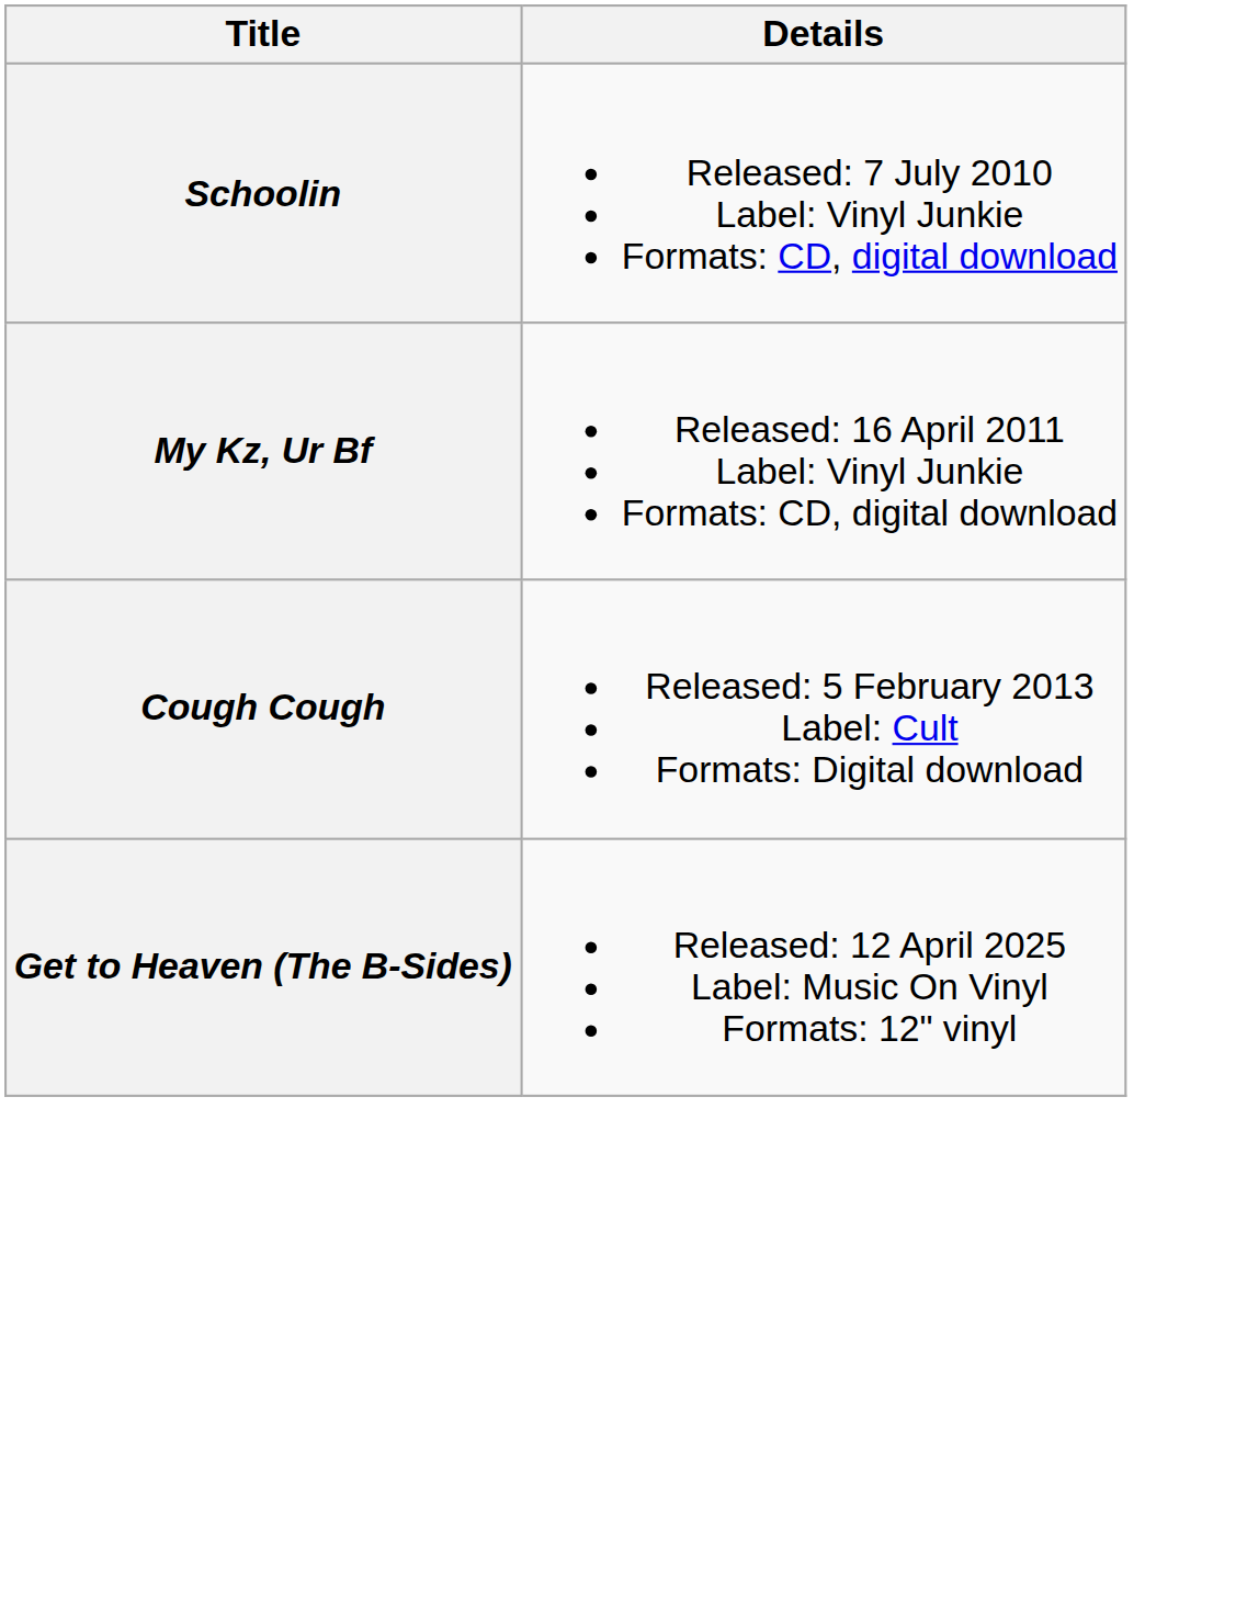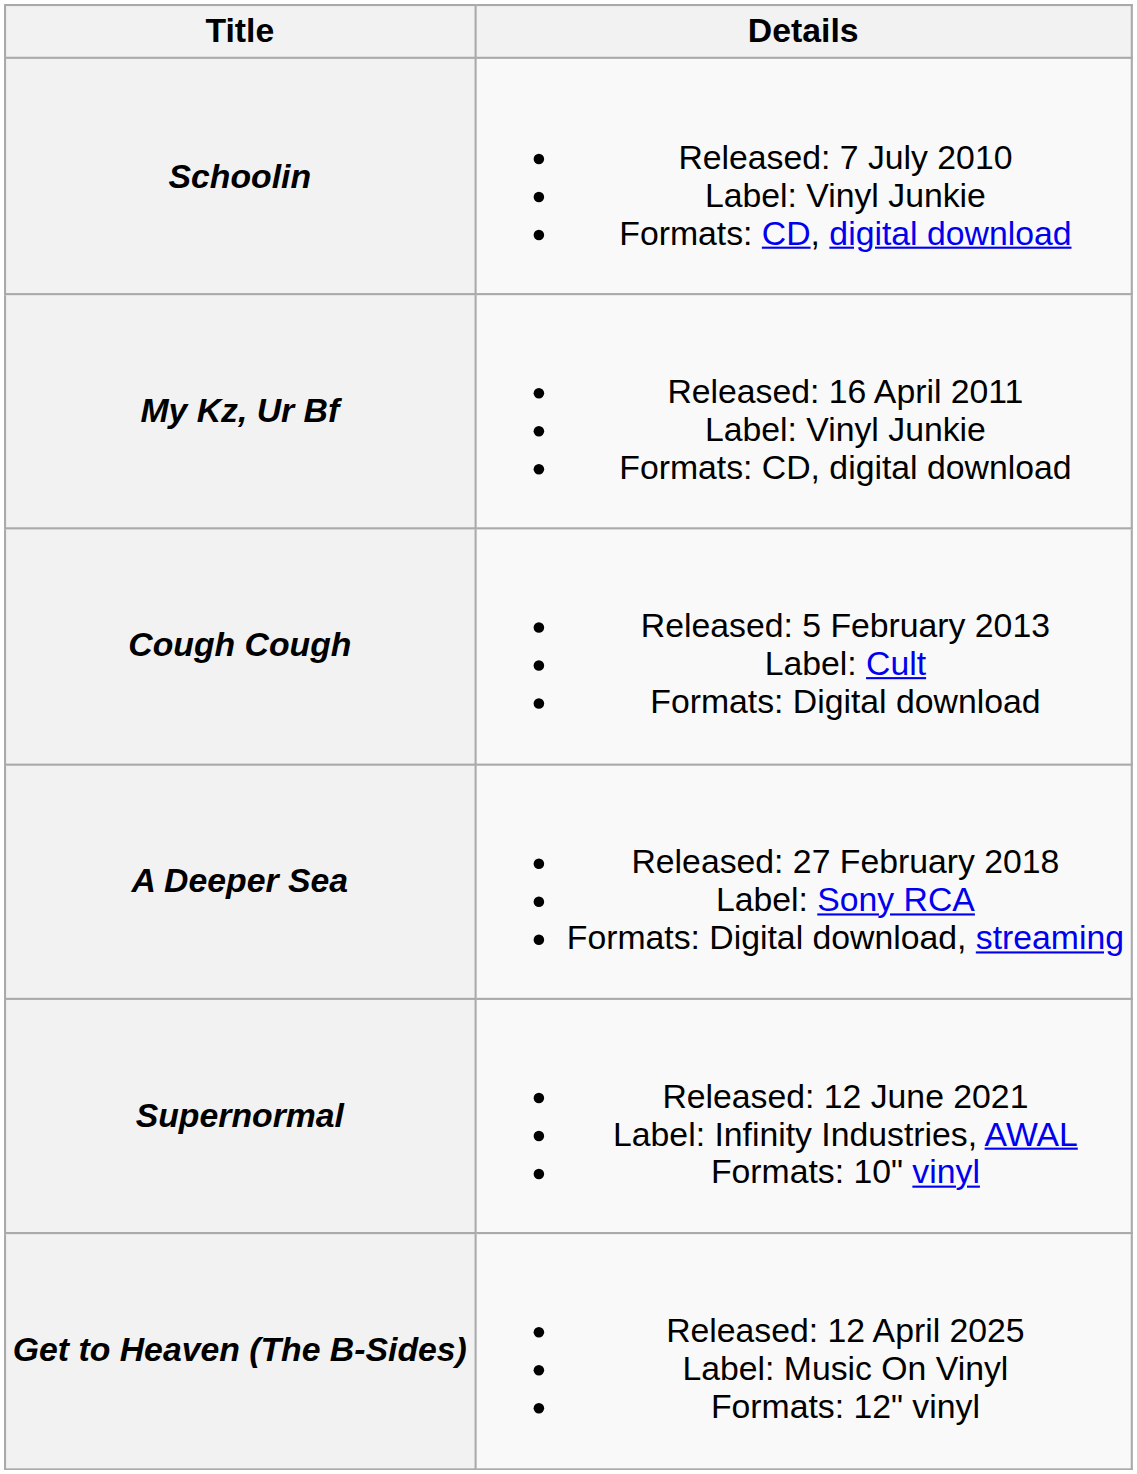 <table class="wikitable plainrowheaders" style="text-align:center;">
 <tr>
 <th scope="col">Title</th>
 <th scope="col">Details</th>
 </tr>
 <tr>
 <th scope="row"><em>Schoolin</em></th>
 <td><br><ul><li>Released: 7 July 2010</li><li>Label: Vinyl Junkie</li><li>Formats: <a href='#'>CD</a>, <a href='#'>digital download</a></li></ul></td>
 </tr>
 <tr>
 <th scope="row"><em>My Kz, Ur Bf</em></th>
 <td><br><ul><li>Released: 16 April 2011</li><li>Label: Vinyl Junkie</li><li>Formats: CD, digital download</li></ul></td>
 </tr>
 <tr>
 <th scope="row"><em>Cough Cough</em></th>
 <td><br><ul><li>Released: 5 February 2013</li><li>Label: <a href='#'>Cult</a></li><li>Formats: Digital download</li></ul></td>
 </tr>
 <tr>
+<th scope="row"><em>A Deeper Sea</em></th>
+<td><br><ul><li>Released: 27 February 2018</li><li>Label: <a href='#'>Sony RCA</a></li><li>Formats: Digital download, <a href='#'>streaming</a></li></ul></td>
+</tr>
+<tr>
+<th scope="row"><em>Supernormal</em></th>
+<td><br><ul><li>Released: 12 June 2021</li><li>Label: Infinity Industries, <a href='#'>AWAL</a></li><li>Formats: 10" <a href='#'>vinyl</a></li></ul></td>
+</tr>
+<tr>
 <th scope="row"><em>Get to Heaven (The B-Sides)</em></th>
 <td><br><ul><li>Released: 12 April 2025</li><li>Label: Music On Vinyl</li><li>Formats: 12" vinyl</li></ul></td>
 </tr>
 </table>
